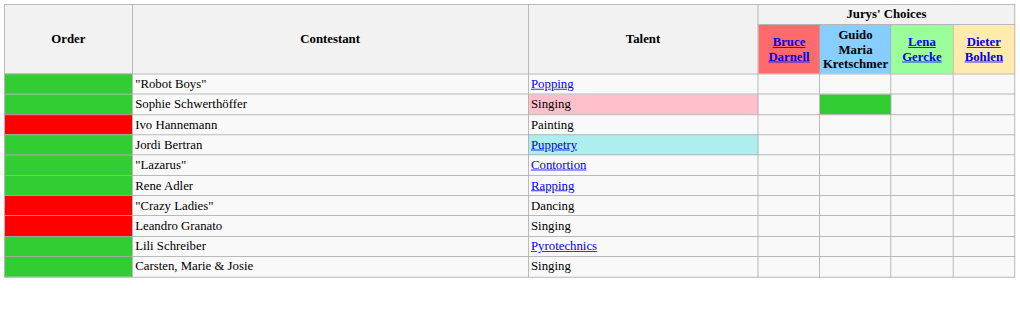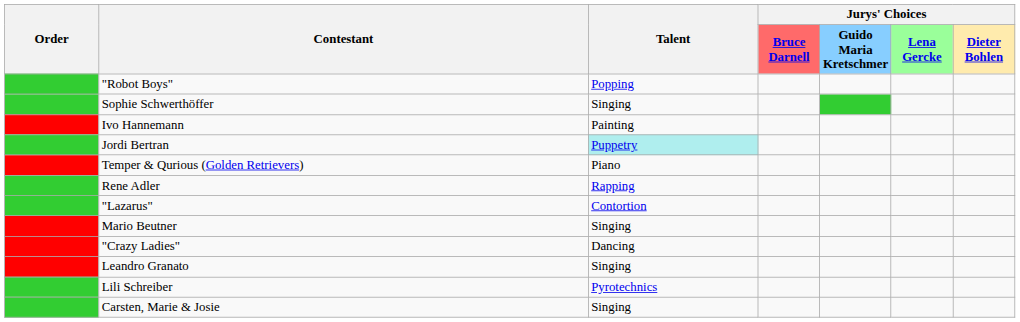 <table class="wikitable" style="width:100%;">
 <tr>
 <th rowspan="2">Order</th>
 <th rowspan="2">Contestant</th>
 <th rowspan="2">Talent</th>
 <th colspan="4">Jurys' Choices</th>
 </tr>
 <tr>
 <th style="background-color:#FF6A6A" width="70"><a href='#'>Bruce Darnell</a></th>
 <th style="background-color:#87CEFF" width="70">Guido Maria Kretschmer</th>
 <th style="background-color:#9AFF9A" width="70"><a href='#'>Lena Gercke</a></th>
 <th style="background-color:#FFEBAD" width="70"><a href='#'>Dieter Bohlen</a></th>
 </tr>
 <tr>
 <td bgcolor=limegreen></td>
 <td>"Robot Boys"</td>
 <td><a href='#'>Popping</a></td>
 <td style=";text-align:center;"></td>
 <td style=";text-align:center;"></td>
 <td style=";text-align:center;"></td>
 <td style=";text-align:center;"></td>
 </tr>
 <tr>
 <td bgcolor=limegreen></td>
 <td>Sophie Schwerthöffer</td>
-<td style="background: pink;">Singing</td>
+<td>Singing</td>
 <td style=";text-align:center;"></td>
 <td bgcolor=limegreen></td>
 <td style=";text-align:center;"></td>
 <td style=";text-align:center;"></td>
 </tr>
 <tr>
 <td bgcolor=red></td>
 <td>Ivo Hannemann</td>
 <td>Painting</td>
 <td style=";text-align:center;"></td>
 <td style=";text-align:center;"></td>
 <td style=";text-align:center;"></td>
 <td style=";text-align:center;"></td>
 </tr>
 <tr>
 <td bgcolor=limegreen></td>
 <td>Jordi Bertran</td>
 <td style="background: paleturquoise;"><a href='#'>Puppetry</a></td>
 <td style=";text-align:center;"></td>
 <td style=";text-align:center;"></td>
 <td style=";text-align:center;"></td>
 <td style=";text-align:center;"></td>
 </tr>
 <tr>
+<td bgcolor=red></td>
+<td>Temper & Qurious (<a href='#'>Golden Retrievers</a>)</td>
+<td>Piano</td>
+<td style=";text-align:center;"></td>
+<td style=";text-align:center;"></td>
+<td style=";text-align:center;"></td>
+<td style=";text-align:center;"></td>
+</tr>
+<tr>
+<td bgcolor=limegreen></td>
+<td>Rene Adler</td>
+<td><a href='#'>Rapping</a></td>
+<td style=";text-align:center;"></td>
+<td style=";text-align:center;"></td>
+<td style=";text-align:center;"></td>
+<td style=";text-align:center;"></td>
+</tr>
+<tr>
 <td bgcolor=limegreen></td>
 <td>"Lazarus"</td>
 <td><a href='#'>Contortion</a></td>
 <td style=";text-align:center;"></td>
 <td style=";text-align:center;"></td>
 <td style=";text-align:center;"></td>
 <td style=";text-align:center;"></td>
 </tr>
 <tr>
-<td bgcolor=limegreen></td>
-<td>Rene Adler</td>
-<td><a href='#'>Rapping</a></td>
+<td bgcolor=red></td>
+<td>Mario Beutner</td>
+<td>Singing</td>
 <td style=";text-align:center;"></td>
 <td style=";text-align:center;"></td>
 <td style=";text-align:center;"></td>
 <td style=";text-align:center;"></td>
 </tr>
 <tr>
 <td bgcolor=red></td>
 <td>"Crazy Ladies"</td>
 <td>Dancing</td>
 <td style=";text-align:center;"></td>
 <td style=";text-align:center;"></td>
 <td style=";text-align:center;"></td>
 <td style=";text-align:center;"></td>
 </tr>
 <tr>
 <td bgcolor=red></td>
 <td>Leandro Granato</td>
 <td>Singing</td>
 <td style=";text-align:center;"></td>
 <td style=";text-align:center;"></td>
 <td style=";text-align:center;"></td>
 <td style=";text-align:center;"></td>
 </tr>
 <tr>
 <td bgcolor=limegreen></td>
 <td>Lili Schreiber</td>
 <td><a href='#'>Pyrotechnics</a></td>
 <td style=";text-align:center;"></td>
 <td style=";text-align:center;"></td>
 <td style=";text-align:center;"></td>
 <td style=";text-align:center;"></td>
 </tr>
 <tr>
 <td bgcolor=limegreen></td>
 <td>Carsten, Marie & Josie</td>
 <td>Singing</td>
 <td style=";text-align:center;"></td>
 <td style=";text-align:center;"></td>
 <td style=";text-align:center;"></td>
 <td style=";text-align:center;"></td>
 </tr>
 </table>
